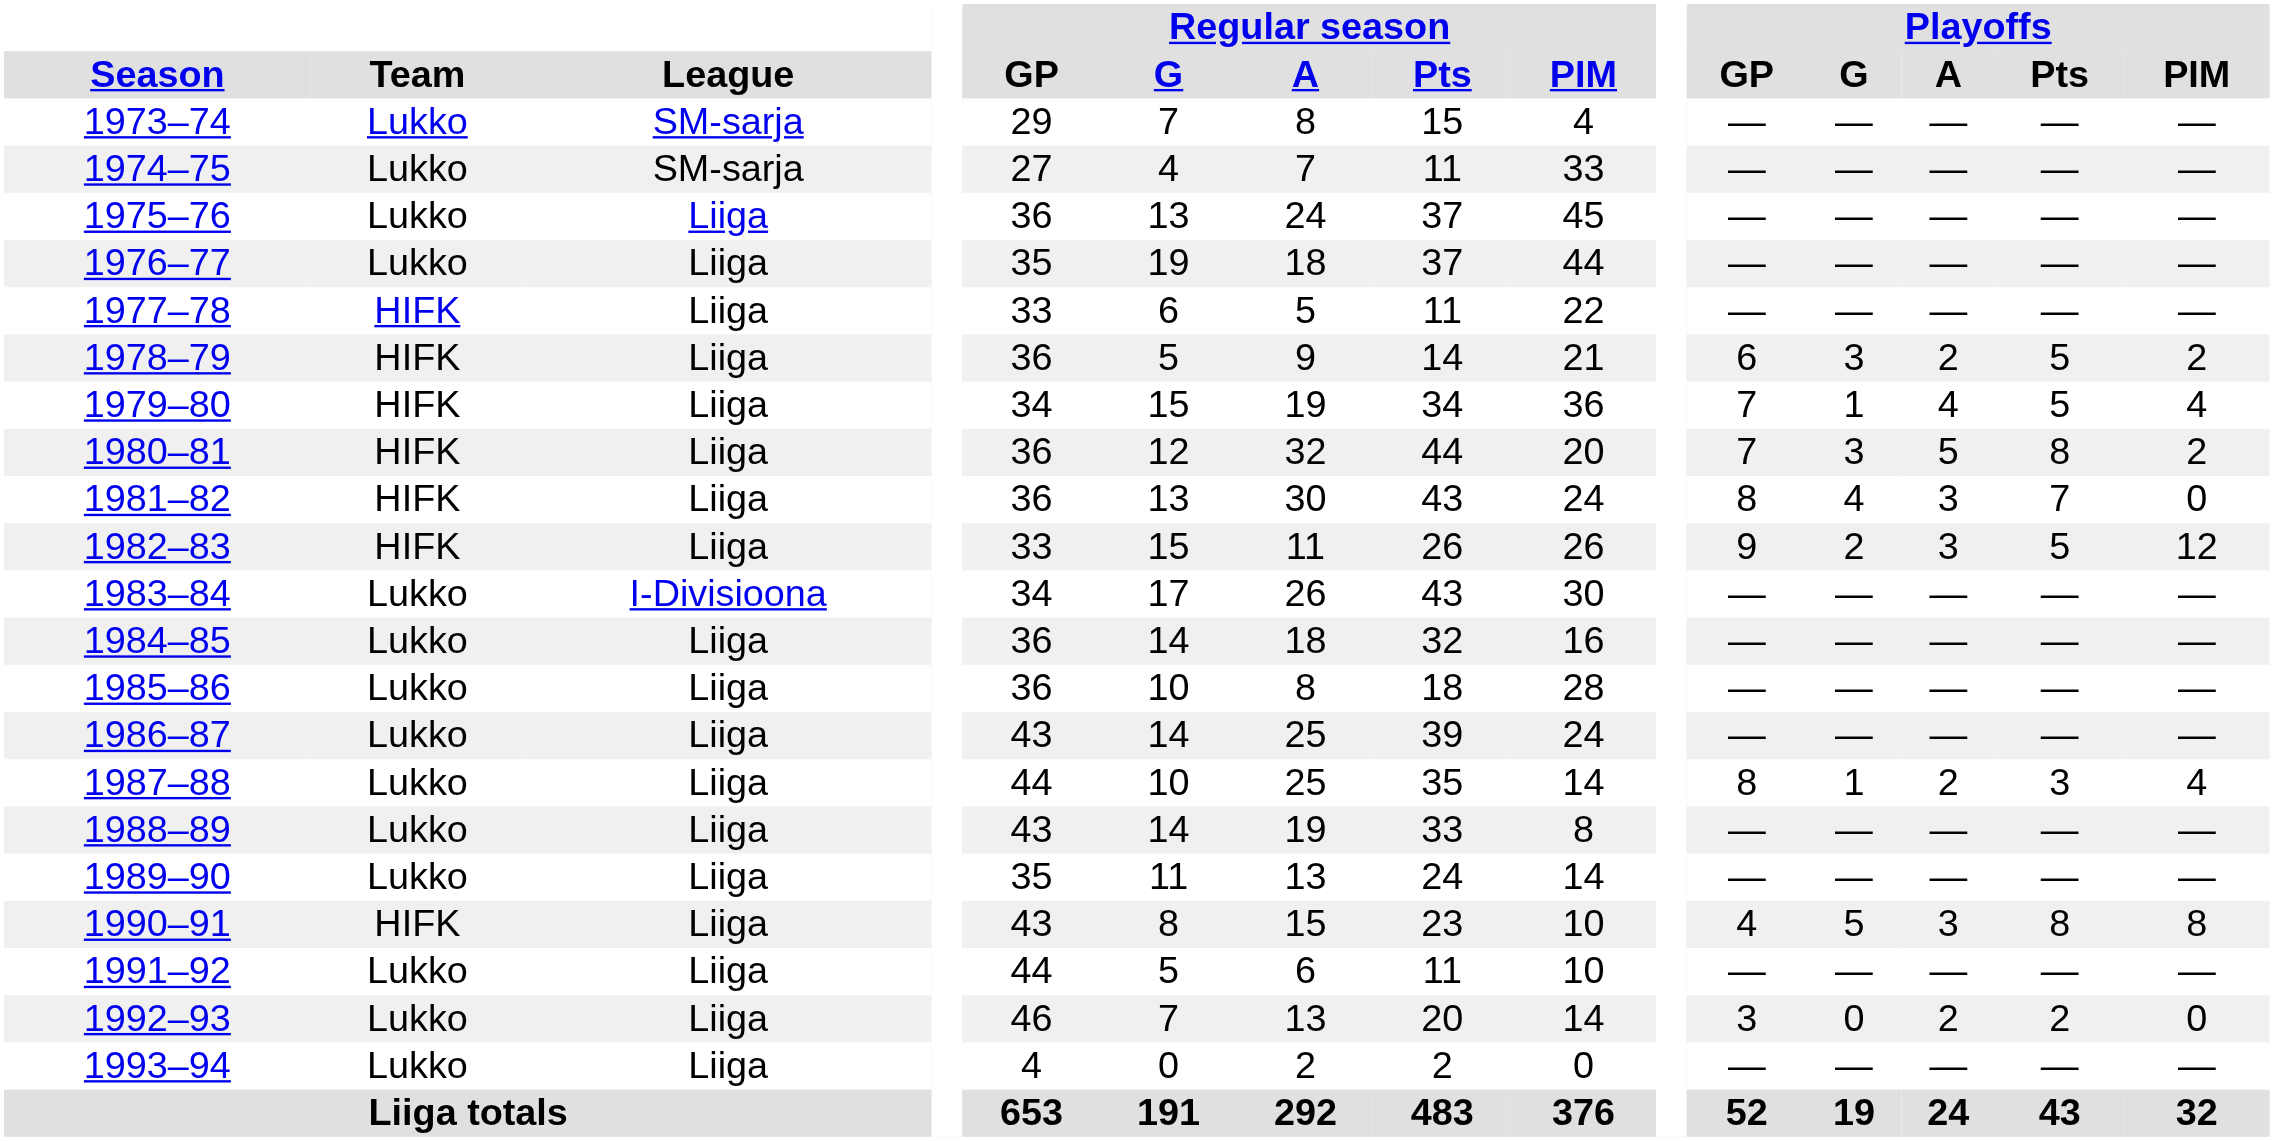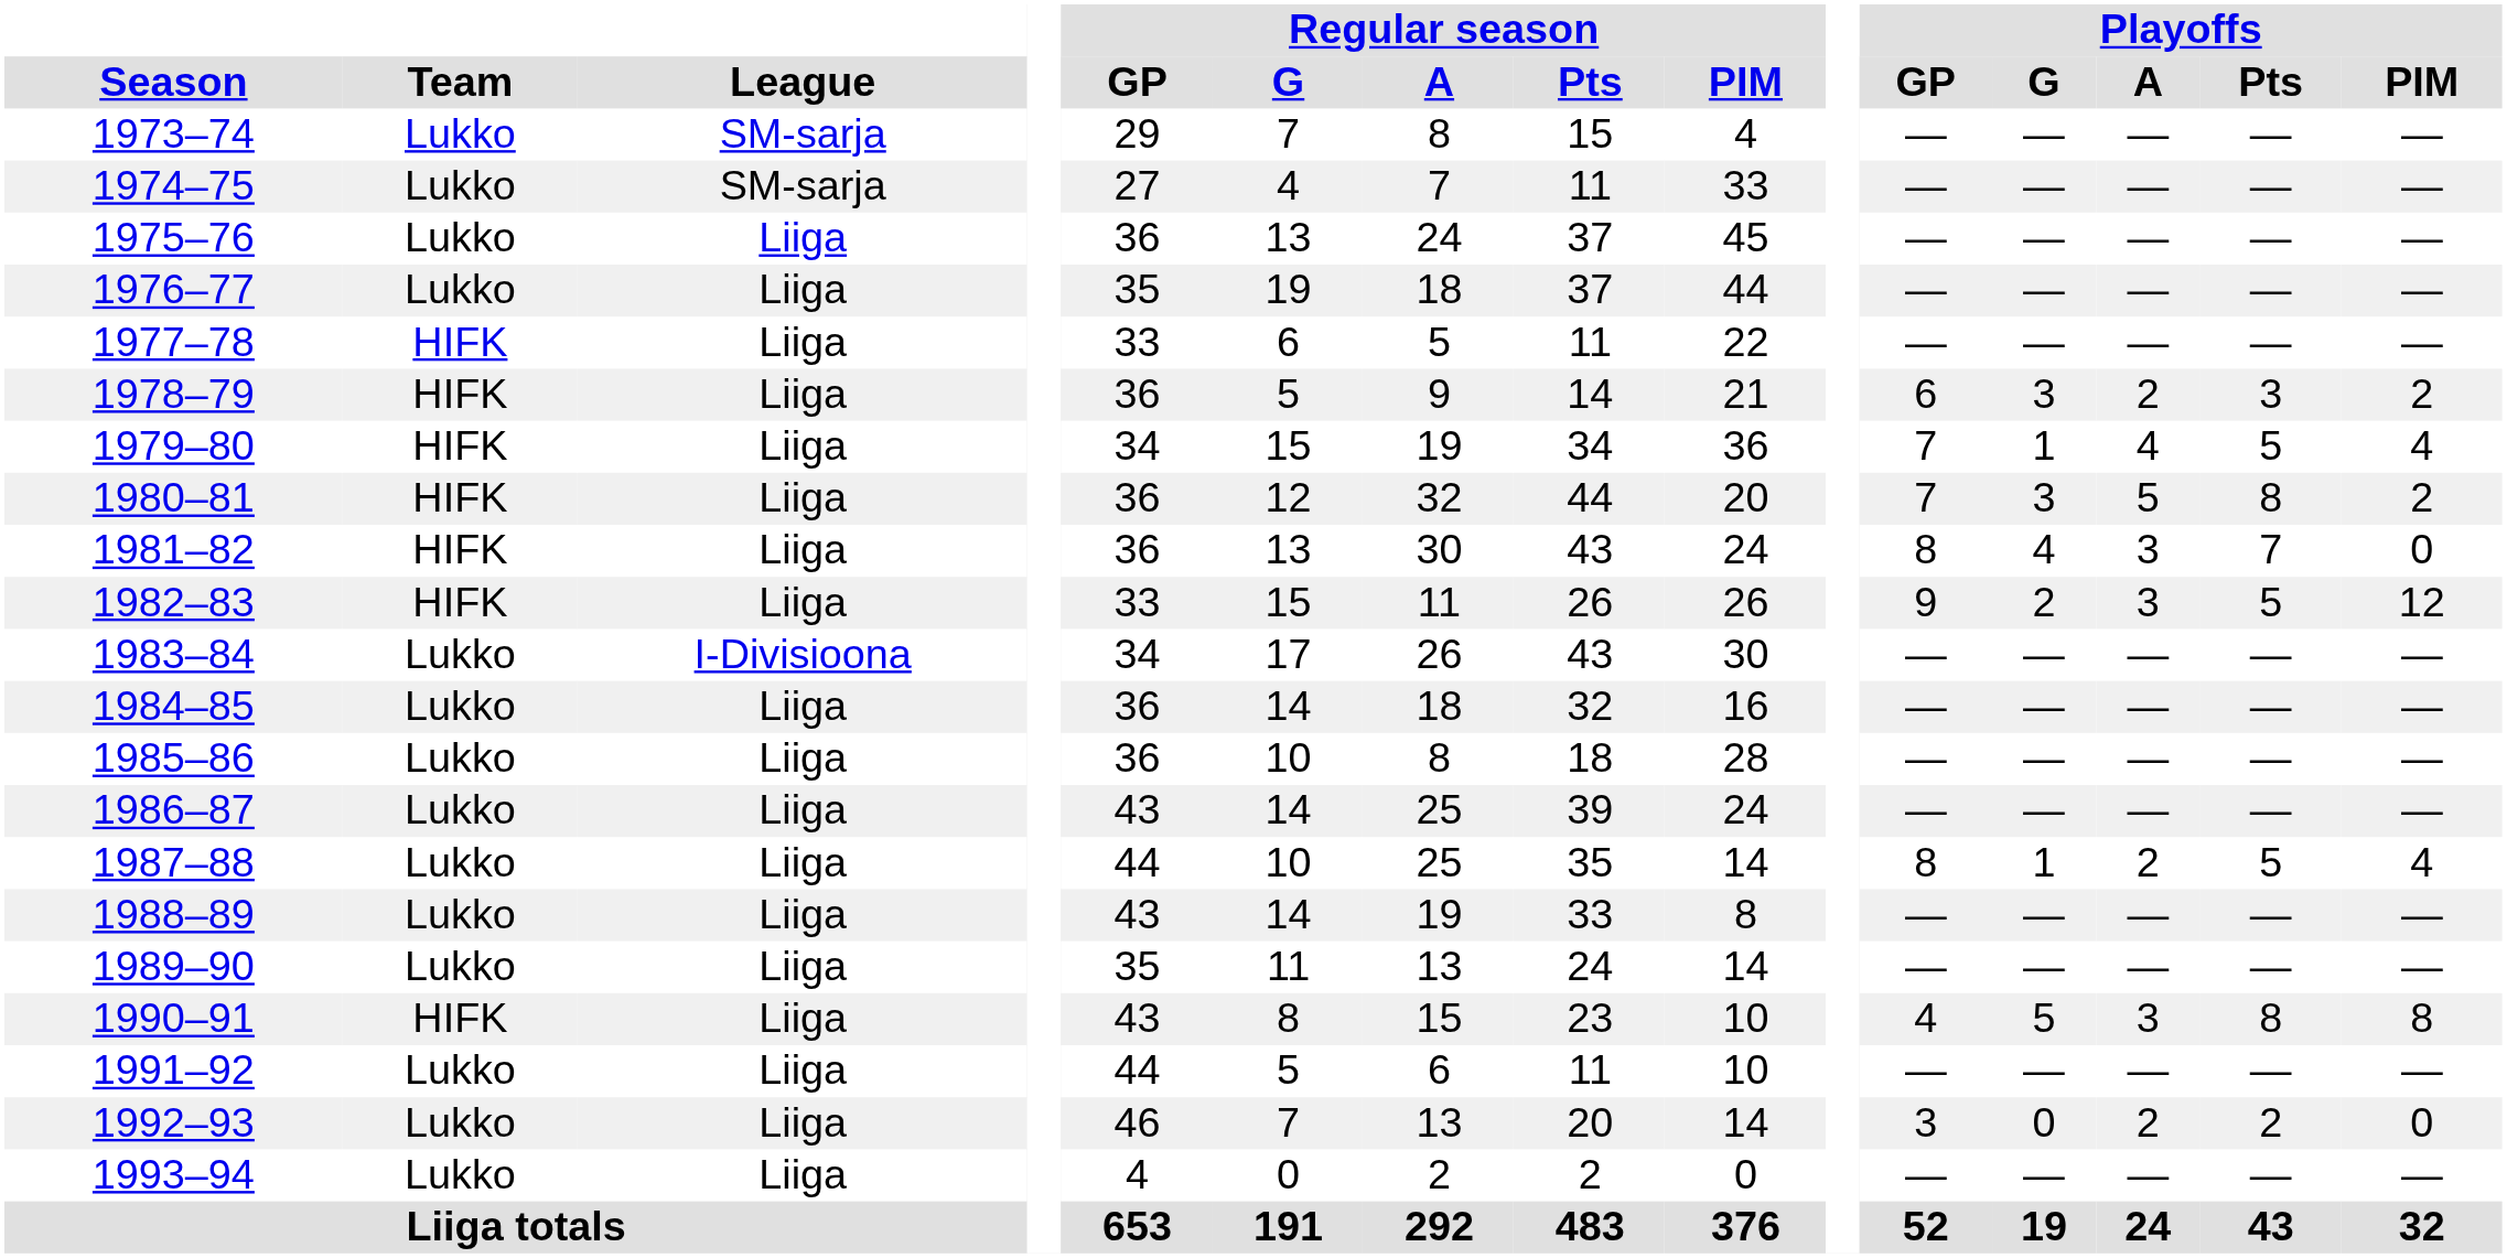 <table border="0" cellpadding="1" cellspacing="0" style="text-align:center; width:60em">
 <tr bgcolor="#e0e0e0">
 <th colspan="3" bgcolor="#ffffff"> </th>
 <th rowspan="99" bgcolor="#ffffff"> </th>
 <th colspan="5"><a href='#'>Regular season</a></th>
 <th rowspan="99" bgcolor="#ffffff"> </th>
 <th colspan="5"><a href='#'>Playoffs</a></th>
 </tr>
 <tr bgcolor="#e0e0e0">
 <th><a href='#'>Season</a></th>
 <th>Team</th>
 <th>League</th>
 <th>GP</th>
 <th><a href='#'>G</a></th>
 <th><a href='#'>A</a></th>
 <th><a href='#'>Pts</a></th>
 <th><a href='#'>PIM</a></th>
 <th>GP</th>
 <th>G</th>
 <th>A</th>
 <th>Pts</th>
 <th>PIM</th>
 </tr>
 <tr>
 <td><a href='#'>1973–74</a></td>
 <td><a href='#'>Lukko</a></td>
 <td><a href='#'>SM-sarja</a></td>
 <td>29</td>
 <td>7</td>
 <td>8</td>
 <td>15</td>
 <td>4</td>
 <td>—</td>
 <td>—</td>
 <td>—</td>
 <td>—</td>
 <td>—</td>
 </tr>
 <tr bgcolor="#f0f0f0">
 <td><a href='#'>1974–75</a></td>
 <td>Lukko</td>
 <td>SM-sarja</td>
 <td>27</td>
 <td>4</td>
 <td>7</td>
 <td>11</td>
 <td>33</td>
 <td>—</td>
 <td>—</td>
 <td>—</td>
 <td>—</td>
 <td>—</td>
 </tr>
 <tr>
 <td><a href='#'>1975–76</a></td>
 <td>Lukko</td>
 <td><a href='#'>Liiga</a></td>
 <td>36</td>
 <td>13</td>
 <td>24</td>
 <td>37</td>
 <td>45</td>
 <td>—</td>
 <td>—</td>
 <td>—</td>
 <td>—</td>
 <td>—</td>
 </tr>
 <tr bgcolor="#f0f0f0">
 <td><a href='#'>1976–77</a></td>
 <td>Lukko</td>
 <td>Liiga</td>
 <td>35</td>
 <td>19</td>
 <td>18</td>
 <td>37</td>
 <td>44</td>
 <td>—</td>
 <td>—</td>
 <td>—</td>
 <td>—</td>
 <td>—</td>
 </tr>
 <tr>
 <td><a href='#'>1977–78</a></td>
 <td><a href='#'>HIFK</a></td>
 <td>Liiga</td>
 <td>33</td>
 <td>6</td>
 <td>5</td>
 <td>11</td>
 <td>22</td>
 <td>—</td>
 <td>—</td>
 <td>—</td>
 <td>—</td>
 <td>—</td>
 </tr>
 <tr bgcolor="#f0f0f0">
 <td><a href='#'>1978–79</a></td>
 <td>HIFK</td>
 <td>Liiga</td>
 <td>36</td>
 <td>5</td>
 <td>9</td>
 <td>14</td>
 <td>21</td>
 <td>6</td>
 <td>3</td>
 <td>2</td>
-<td>5</td>
+<td>3</td>
 <td>2</td>
 </tr>
 <tr>
 <td><a href='#'>1979–80</a></td>
 <td>HIFK</td>
 <td>Liiga</td>
 <td>34</td>
 <td>15</td>
 <td>19</td>
 <td>34</td>
 <td>36</td>
 <td>7</td>
 <td>1</td>
 <td>4</td>
 <td>5</td>
 <td>4</td>
 </tr>
 <tr bgcolor="#f0f0f0">
 <td><a href='#'>1980–81</a></td>
 <td>HIFK</td>
 <td>Liiga</td>
 <td>36</td>
 <td>12</td>
 <td>32</td>
 <td>44</td>
 <td>20</td>
 <td>7</td>
 <td>3</td>
 <td>5</td>
 <td>8</td>
 <td>2</td>
 </tr>
 <tr>
 <td><a href='#'>1981–82</a></td>
 <td>HIFK</td>
 <td>Liiga</td>
 <td>36</td>
 <td>13</td>
 <td>30</td>
 <td>43</td>
 <td>24</td>
 <td>8</td>
 <td>4</td>
 <td>3</td>
 <td>7</td>
 <td>0</td>
 </tr>
 <tr bgcolor="#f0f0f0">
 <td><a href='#'>1982–83</a></td>
 <td>HIFK</td>
 <td>Liiga</td>
 <td>33</td>
 <td>15</td>
 <td>11</td>
 <td>26</td>
 <td>26</td>
 <td>9</td>
 <td>2</td>
 <td>3</td>
 <td>5</td>
 <td>12</td>
 </tr>
 <tr>
 <td><a href='#'>1983–84</a></td>
 <td>Lukko</td>
 <td><a href='#'>I-Divisioona</a></td>
 <td>34</td>
 <td>17</td>
 <td>26</td>
 <td>43</td>
 <td>30</td>
 <td>—</td>
 <td>—</td>
 <td>—</td>
 <td>—</td>
 <td>—</td>
 </tr>
 <tr bgcolor="#f0f0f0">
 <td><a href='#'>1984–85</a></td>
 <td>Lukko</td>
 <td>Liiga</td>
 <td>36</td>
 <td>14</td>
 <td>18</td>
 <td>32</td>
 <td>16</td>
 <td>—</td>
 <td>—</td>
 <td>—</td>
 <td>—</td>
 <td>—</td>
 </tr>
 <tr>
 <td><a href='#'>1985–86</a></td>
 <td>Lukko</td>
 <td>Liiga</td>
 <td>36</td>
 <td>10</td>
 <td>8</td>
 <td>18</td>
 <td>28</td>
 <td>—</td>
 <td>—</td>
 <td>—</td>
 <td>—</td>
 <td>—</td>
 </tr>
 <tr bgcolor="#f0f0f0">
 <td><a href='#'>1986–87</a></td>
 <td>Lukko</td>
 <td>Liiga</td>
 <td>43</td>
 <td>14</td>
 <td>25</td>
 <td>39</td>
 <td>24</td>
 <td>—</td>
 <td>—</td>
 <td>—</td>
 <td>—</td>
 <td>—</td>
 </tr>
 <tr>
 <td><a href='#'>1987–88</a></td>
 <td>Lukko</td>
 <td>Liiga</td>
 <td>44</td>
 <td>10</td>
 <td>25</td>
 <td>35</td>
 <td>14</td>
 <td>8</td>
 <td>1</td>
 <td>2</td>
-<td>3</td>
+<td>5</td>
 <td>4</td>
 </tr>
 <tr bgcolor="#f0f0f0">
 <td><a href='#'>1988–89</a></td>
 <td>Lukko</td>
 <td>Liiga</td>
 <td>43</td>
 <td>14</td>
 <td>19</td>
 <td>33</td>
 <td>8</td>
 <td>—</td>
 <td>—</td>
 <td>—</td>
 <td>—</td>
 <td>—</td>
 </tr>
 <tr>
 <td><a href='#'>1989–90</a></td>
 <td>Lukko</td>
 <td>Liiga</td>
 <td>35</td>
 <td>11</td>
 <td>13</td>
 <td>24</td>
 <td>14</td>
 <td>—</td>
 <td>—</td>
 <td>—</td>
 <td>—</td>
 <td>—</td>
 </tr>
 <tr bgcolor="#f0f0f0">
 <td><a href='#'>1990–91</a></td>
 <td>HIFK</td>
 <td>Liiga</td>
 <td>43</td>
 <td>8</td>
 <td>15</td>
 <td>23</td>
 <td>10</td>
 <td>4</td>
 <td>5</td>
 <td>3</td>
 <td>8</td>
 <td>8</td>
 </tr>
 <tr>
 <td><a href='#'>1991–92</a></td>
 <td>Lukko</td>
 <td>Liiga</td>
 <td>44</td>
 <td>5</td>
 <td>6</td>
 <td>11</td>
 <td>10</td>
 <td>—</td>
 <td>—</td>
 <td>—</td>
 <td>—</td>
 <td>—</td>
 </tr>
 <tr bgcolor="#f0f0f0">
 <td><a href='#'>1992–93</a></td>
 <td>Lukko</td>
 <td>Liiga</td>
 <td>46</td>
 <td>7</td>
 <td>13</td>
 <td>20</td>
 <td>14</td>
 <td>3</td>
 <td>0</td>
 <td>2</td>
 <td>2</td>
 <td>0</td>
 </tr>
 <tr>
 <td><a href='#'>1993–94</a></td>
 <td>Lukko</td>
 <td>Liiga</td>
 <td>4</td>
 <td>0</td>
 <td>2</td>
 <td>2</td>
 <td>0</td>
 <td>—</td>
 <td>—</td>
 <td>—</td>
 <td>—</td>
 <td>—</td>
 </tr>
 <tr>
 </tr>
 <tr ALIGN="center" bgcolor="#e0e0e0">
 <th colspan="3">Liiga totals</th>
 <th ALIGN="center">653</th>
 <th ALIGN="center">191</th>
 <th ALIGN="center">292</th>
 <th ALIGN="center">483</th>
 <th ALIGN="center">376</th>
 <th ALIGN="center">52</th>
 <th ALIGN="center">19</th>
 <th ALIGN="center">24</th>
 <th ALIGN="center">43</th>
 <th ALIGN="center">32</th>
 </tr>
 </table>
